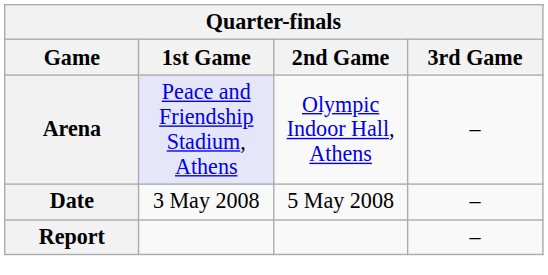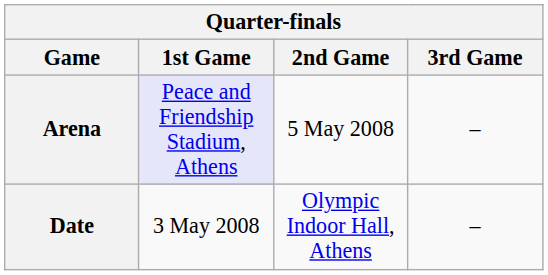 <table class=wikitable style="text-align:center">
 <tr>
 <th colspan=4 width=360>Quarter-finals</th>
 </tr>
 <tr>
 <th width=90>Game</th>
 <th width=90>1st Game</th>
 <th width=90>2nd Game</th>
 <th width=90>3rd Game</th>
 </tr>
 <tr>
 <th width=90>Arena</th>
 <td width=90 style="background: lavender;"><a href='#'>Peace and Friendship Stadium</a>, <a href='#'>Athens</a></td>
-<td width=90><a href='#'>Olympic Indoor Hall</a>, <a href='#'>Athens</a></td>
+<td width=90>5 May 2008</td>
 <td width=90>–</td>
 </tr>
 <tr>
 <th width=90>Date</th>
 <td width=90>3 May 2008</td>
-<td width=90>5 May 2008</td>
-<td width=90>–</td>
-</tr>
-<tr>
-<th width=90>Report</th>
-<td width=90></td>
-<td width=90></td>
+<td width=90><a href='#'>Olympic Indoor Hall</a>, <a href='#'>Athens</a></td>
 <td width=90>–</td>
 </tr>
 </table>
